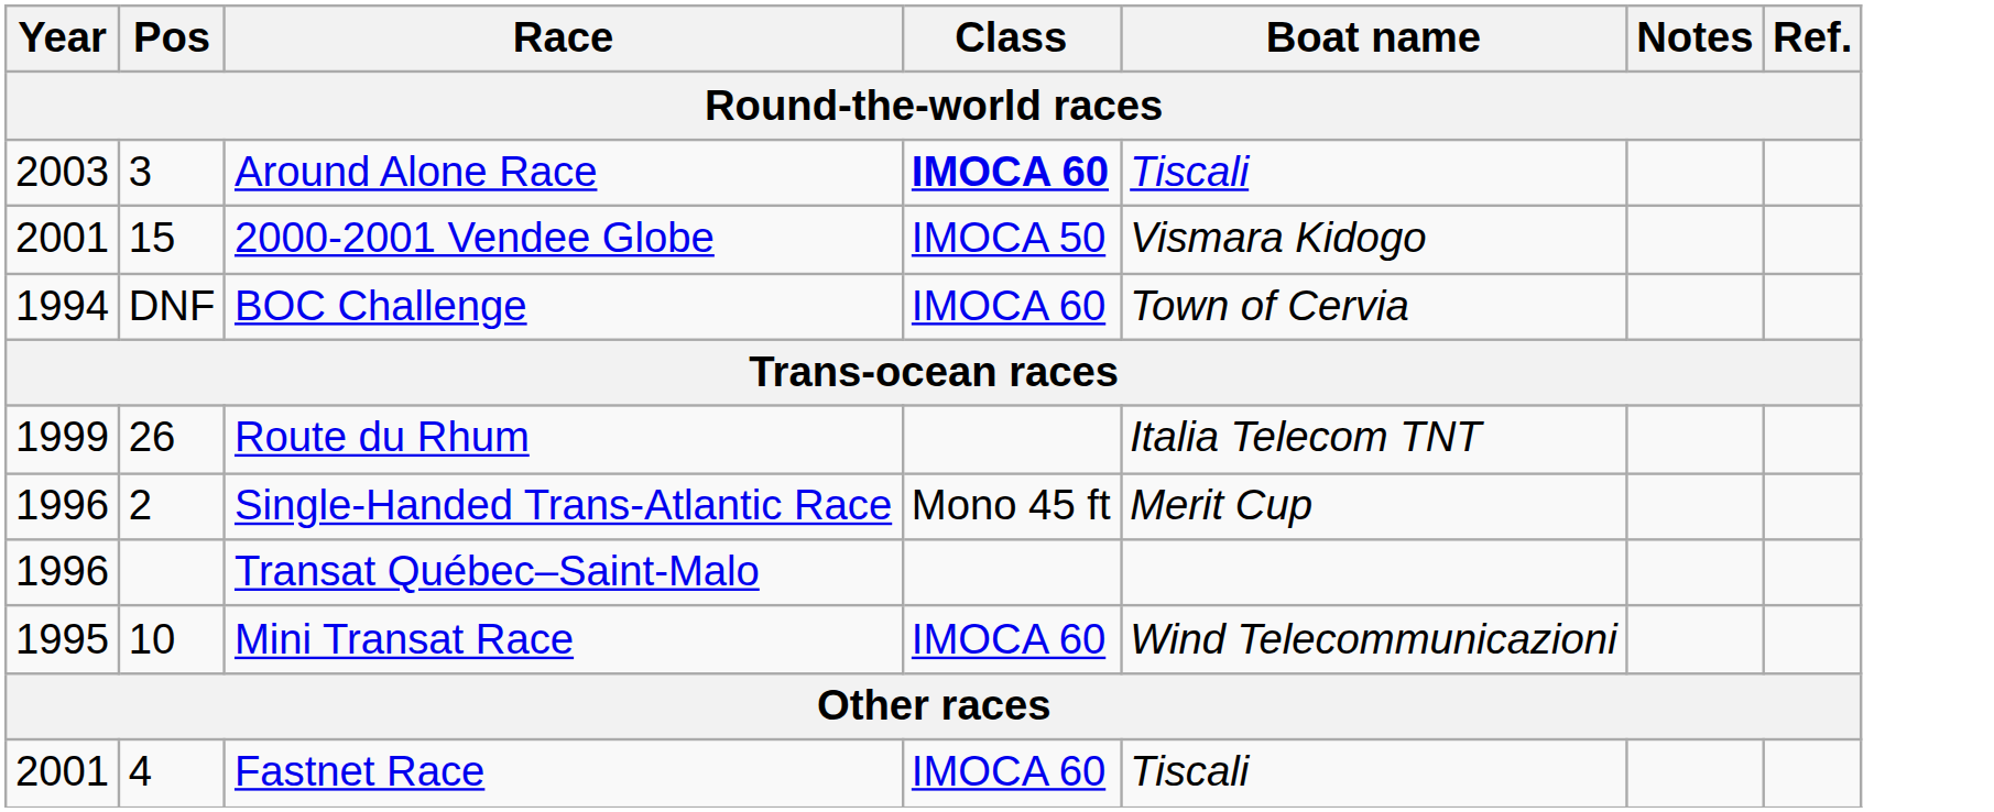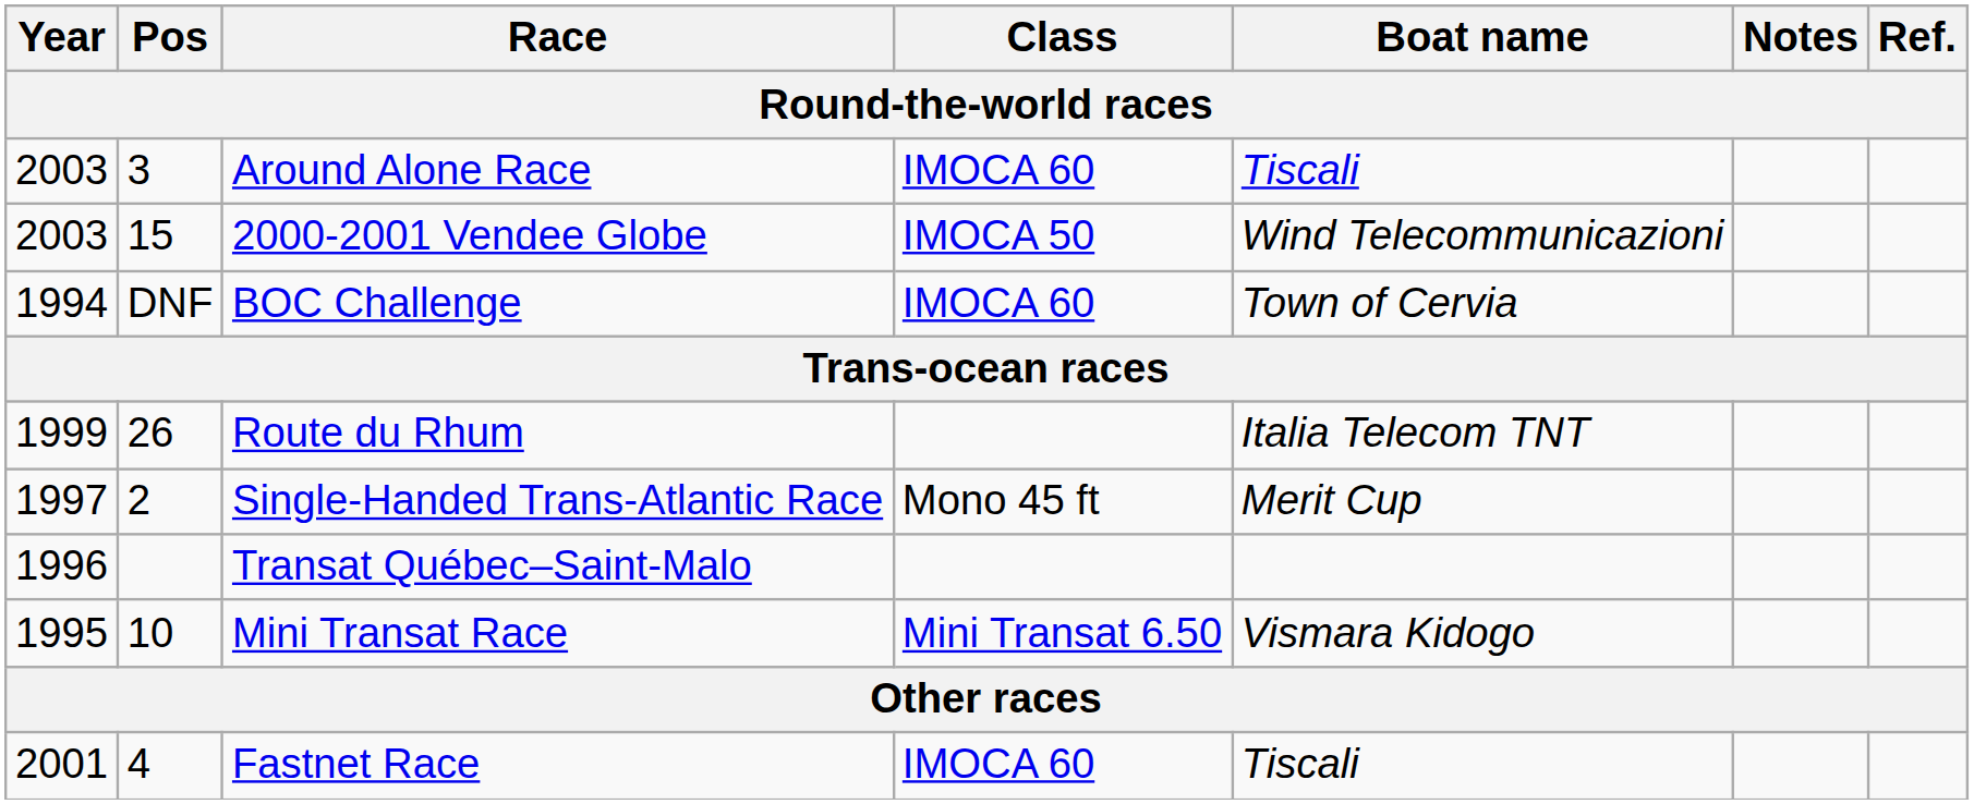 <table class="wikitable sortable">
 <tr>
 <th>Year</th>
 <th>Pos</th>
 <th>Race</th>
 <th>Class</th>
 <th>Boat name</th>
 <th>Notes</th>
 <th>Ref.</th>
 </tr>
 <tr>
 <th colspan = 7><strong>Round-the-world races</strong></th>
 </tr>
 <tr>
 <td>2003</td>
 <td>3</td>
 <td><a href='#'>Around Alone Race</a></td>
-<td><strong><a href='#'>IMOCA 60</a></strong></td>
+<td><a href='#'>IMOCA 60</a></td>
 <td><em><a href='#'>Tiscali</a></em></td>
 <td></td>
 <td></td>
 </tr>
 <tr>
-<td>2001</td>
+<td>2003</td>
 <td>15</td>
 <td><a href='#'>2000-2001 Vendee Globe</a></td>
 <td><a href='#'>IMOCA 50</a></td>
-<td><em>Vismara Kidogo</em></td>
+<td><em>Wind Telecommunicazioni</em></td>
 <td></td>
 <td></td>
 </tr>
 <tr>
 <td>1994</td>
 <td>DNF</td>
 <td><a href='#'>BOC Challenge</a></td>
 <td><a href='#'>IMOCA 60</a></td>
 <td><em>Town of Cervia</em></td>
 <td></td>
 <td></td>
 </tr>
 <tr>
 <th colspan = 7><strong>Trans-ocean races</strong></th>
 </tr>
 <tr>
 <td>1999</td>
 <td>26</td>
 <td><a href='#'>Route du Rhum</a></td>
 <td></td>
 <td><em>Italia Telecom TNT</em></td>
 <td></td>
 <td></td>
 </tr>
 <tr>
-<td>1996</td>
+<td>1997</td>
 <td>2</td>
 <td><a href='#'>Single-Handed Trans-Atlantic Race</a></td>
 <td>Mono 45 ft</td>
 <td><em>Merit Cup</em></td>
 <td></td>
 <td></td>
 </tr>
 <tr>
 <td>1996</td>
 <td></td>
 <td><a href='#'>Transat Québec–Saint-Malo</a></td>
 <td></td>
 <td></td>
 <td></td>
 <td></td>
 </tr>
 <tr>
 <td>1995</td>
 <td>10</td>
 <td><a href='#'>Mini Transat Race</a></td>
-<td><a href='#'>IMOCA 60</a></td>
-<td><em>Wind Telecommunicazioni</em></td>
+<td><a href='#'>Mini Transat 6.50</a></td>
+<td><em>Vismara Kidogo</em></td>
 <td></td>
 <td></td>
 </tr>
 <tr>
 <th colspan = 7><strong>Other races</strong></th>
 </tr>
 <tr>
 <td>2001</td>
 <td>4</td>
 <td><a href='#'>Fastnet Race</a></td>
 <td><a href='#'>IMOCA 60</a></td>
 <td><em>Tiscali</em></td>
 <td></td>
 <td></td>
 </tr>
 <tr>
 </tr>
 </table>
